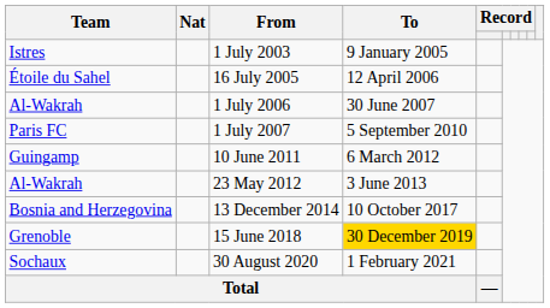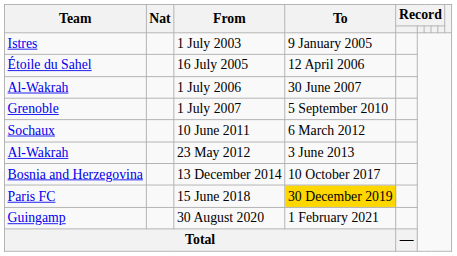 <table class="wikitable" style="text-align:center">
 <tr>
 <th rowspan="2">Team</th>
 <th rowspan="2">Nat</th>
 <th rowspan="2">From</th>
 <th rowspan="2">To</th>
 <th colspan="5">Record</th>
 <th rowspan="2"></th>
 </tr>
 <tr>
 <th></th>
 <th></th>
 <th></th>
 <th></th>
 <th></th>
 </tr>
 <tr>
 <td align=left><a href='#'>Istres</a></td>
 <td align=center></td>
 <td align=left>1 July 2003</td>
 <td align=left>9 January 2005<br></td>
 <td></td>
 </tr>
 <tr>
 <td align=left><a href='#'>Étoile du Sahel</a></td>
 <td align=center></td>
 <td align=left>16 July 2005</td>
 <td align=left>12 April 2006<br></td>
 <td></td>
 </tr>
 <tr>
 <td align=left><a href='#'>Al-Wakrah</a></td>
 <td align=center></td>
 <td align=left>1 July 2006</td>
 <td align=left>30 June 2007<br></td>
 <td></td>
 </tr>
 <tr>
-<td align=left><a href='#'>Paris FC</a></td>
+<td align=left><a href='#'>Grenoble</a></td>
 <td align=center></td>
 <td align=left>1 July 2007</td>
 <td align=left>5 September 2010<br></td>
 <td></td>
 </tr>
 <tr>
-<td align=left><a href='#'>Guingamp</a></td>
+<td align=left><a href='#'>Sochaux</a></td>
 <td align=center></td>
 <td align=left>10 June 2011</td>
 <td align=left>6 March 2012<br></td>
 <td></td>
 </tr>
 <tr>
 <td align=left><a href='#'>Al-Wakrah</a></td>
 <td align=center></td>
 <td align=left>23 May 2012</td>
 <td align=left>3 June 2013<br></td>
 <td></td>
 </tr>
 <tr>
 <td align=left><a href='#'>Bosnia and Herzegovina</a></td>
 <td align=center></td>
 <td align=left>13 December 2014</td>
 <td align=left>10 October 2017<br></td>
 <td></td>
 </tr>
 <tr>
-<td align=left><a href='#'>Grenoble</a></td>
+<td align=left><a href='#'>Paris FC</a></td>
 <td align=center></td>
 <td align=left>15 June 2018</td>
 <td align=left style="background: gold;">30 December 2019<br></td>
 <td></td>
 </tr>
 <tr>
-<td align=left><a href='#'>Sochaux</a></td>
+<td align=left><a href='#'>Guingamp</a></td>
 <td align=center></td>
 <td align=left>30 August 2020</td>
 <td align=left>1 February 2021<br></td>
 <td></td>
 </tr>
 <tr>
 <th colspan="4">Total<br></th>
 <th>—</th>
 </tr>
 </table>
